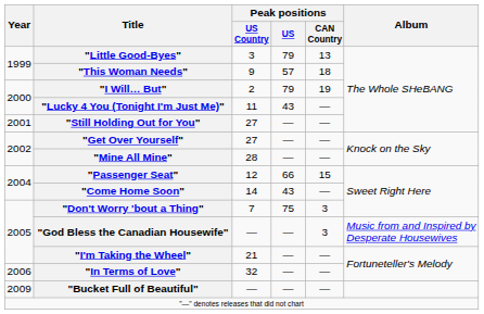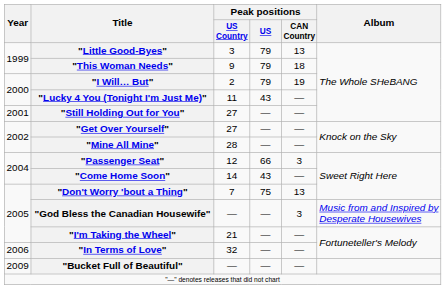 <table class="wikitable plainrowheaders" style="text-align:center;">
 <tr>
 <th rowspan="2">Year</th>
 <th rowspan="2" style="width:18em;">Title</th>
 <th colspan="3">Peak positions</th>
 <th rowspan="2">Album</th>
 </tr>
 <tr style="font-size:smaller;">
 <th width="45"><a href='#'>US Country</a><br></th>
 <th width="45"><a href='#'>US</a><br></th>
 <th width="45">CAN Country<br></th>
 </tr>
 <tr>
 <td rowspan="2">1999</td>
 <th scope="row">"<a href='#'>Little Good-Byes</a>"</th>
 <td>3</td>
 <td>79</td>
 <td>13</td>
 <td align="left" rowspan="5"><em>The Whole SHeBANG</em></td>
 </tr>
 <tr>
 <th scope="row">"<a href='#'>This Woman Needs</a>"</th>
 <td>9</td>
-<td>57</td>
+<td>79</td>
 <td>18</td>
 </tr>
 <tr>
 <td rowspan="2">2000</td>
 <th scope="row">"<a href='#'>I Will… But</a>"</th>
 <td>2</td>
 <td>79</td>
 <td>19</td>
 </tr>
 <tr>
 <th scope="row">"<a href='#'>Lucky 4 You (Tonight I'm Just Me)</a>"</th>
 <td>11</td>
 <td>43</td>
 <td>—</td>
 </tr>
 <tr>
 <td>2001</td>
 <th scope="row">"<a href='#'>Still Holding Out for You</a>"</th>
 <td>27</td>
 <td>—</td>
 <td>—</td>
 </tr>
 <tr>
 <td rowspan="2">2002</td>
 <th scope="row">"<a href='#'>Get Over Yourself</a>"</th>
 <td>27</td>
 <td>—</td>
 <td>—</td>
 <td align="left" rowspan="2"><em>Knock on the Sky</em></td>
 </tr>
 <tr>
 <th scope="row">"<a href='#'>Mine All Mine</a>"</th>
 <td>28</td>
 <td>—</td>
 <td>—</td>
 </tr>
 <tr>
 <td rowspan="2">2004</td>
 <th scope="row">"<a href='#'>Passenger Seat</a>"</th>
 <td>12</td>
 <td>66</td>
-<td>15</td>
+<td>3</td>
 <td align="left" rowspan="3"><em>Sweet Right Here</em></td>
 </tr>
 <tr>
 <th scope="row">"<a href='#'>Come Home Soon</a>"</th>
 <td>14</td>
 <td>43</td>
 <td>—</td>
 </tr>
 <tr>
 <td rowspan="3">2005</td>
 <th scope="row">"<a href='#'>Don't Worry 'bout a Thing</a>"</th>
 <td>7</td>
 <td>75</td>
-<td>3</td>
+<td>13</td>
 </tr>
 <tr>
 <th scope="row">"God Bless the Canadian Housewife"</th>
 <td>—</td>
 <td>—</td>
 <td>3</td>
 <td align="left"><em><a href='#'>Music from and Inspired by<br>Desperate Housewives</a></em></td>
 </tr>
 <tr>
 <th scope="row">"<a href='#'>I'm Taking the Wheel</a>"</th>
 <td>21</td>
 <td>—</td>
 <td>—</td>
 <td align="left" rowspan="2"><em>Fortuneteller's Melody</em></td>
 </tr>
 <tr>
 <td>2006</td>
 <th scope="row">"<a href='#'>In Terms of Love</a>"</th>
 <td>32</td>
 <td>—</td>
 <td>—</td>
 </tr>
 <tr>
 <td>2009</td>
 <th scope="row">"Bucket Full of Beautiful"</th>
 <td>—</td>
 <td>—</td>
 <td>—</td>
 <td></td>
 </tr>
 <tr>
 <td colspan="6" style="font-size:8pt">"—" denotes releases that did not chart</td>
 </tr>
 </table>
